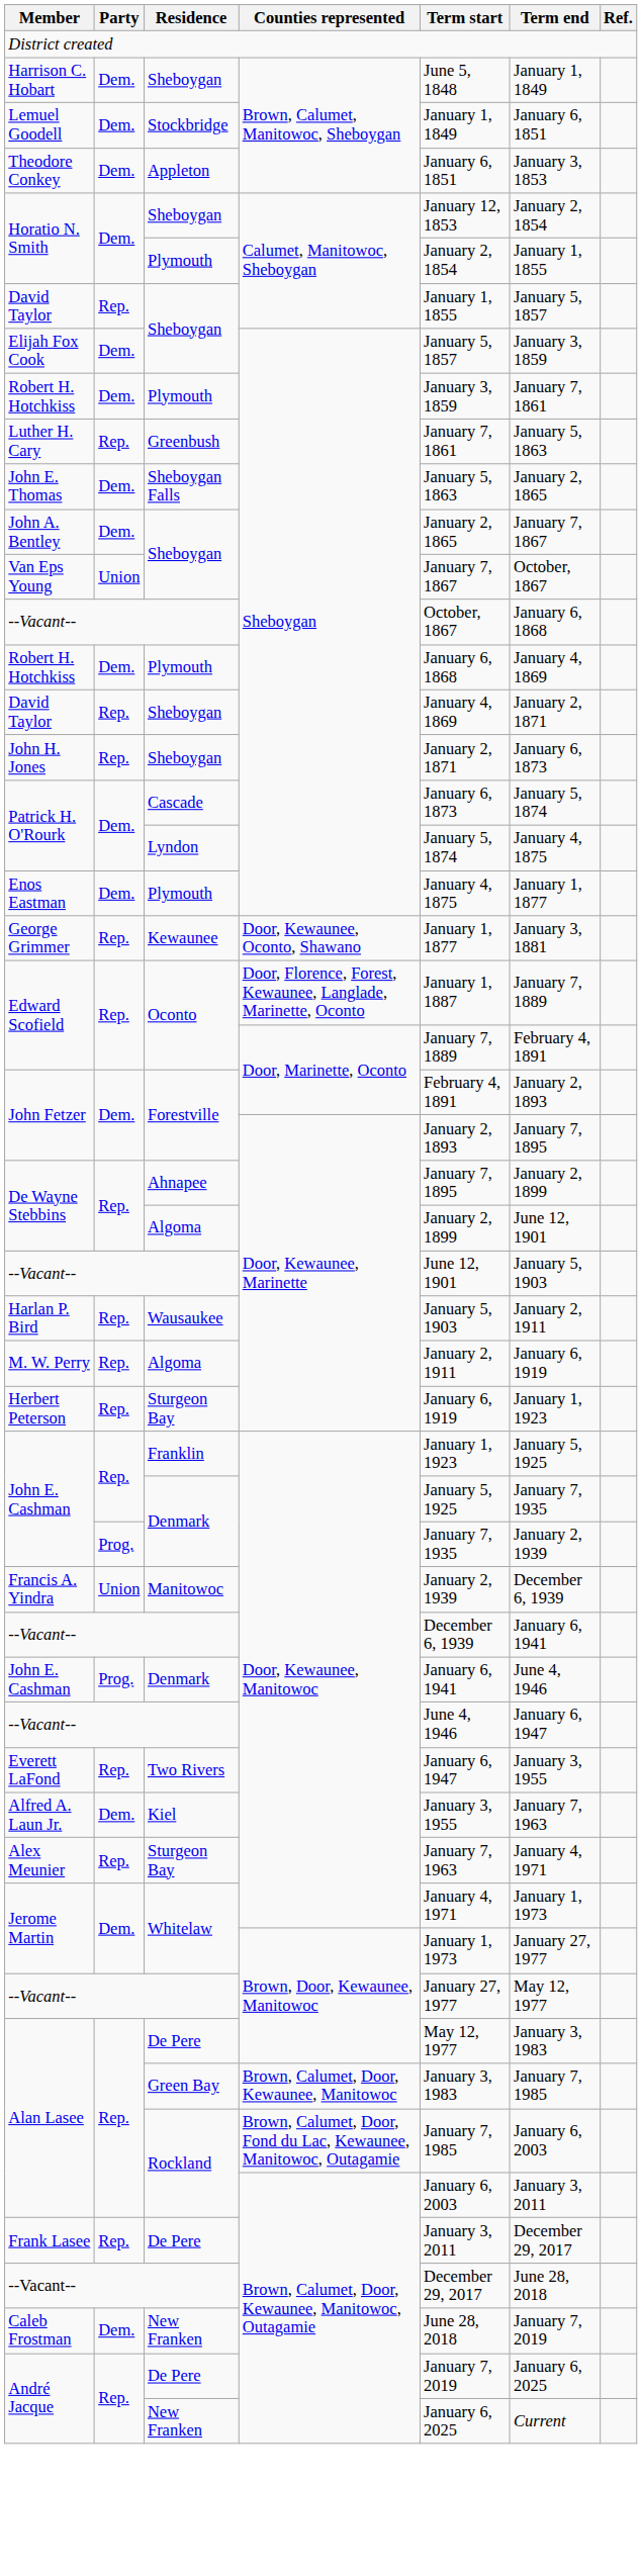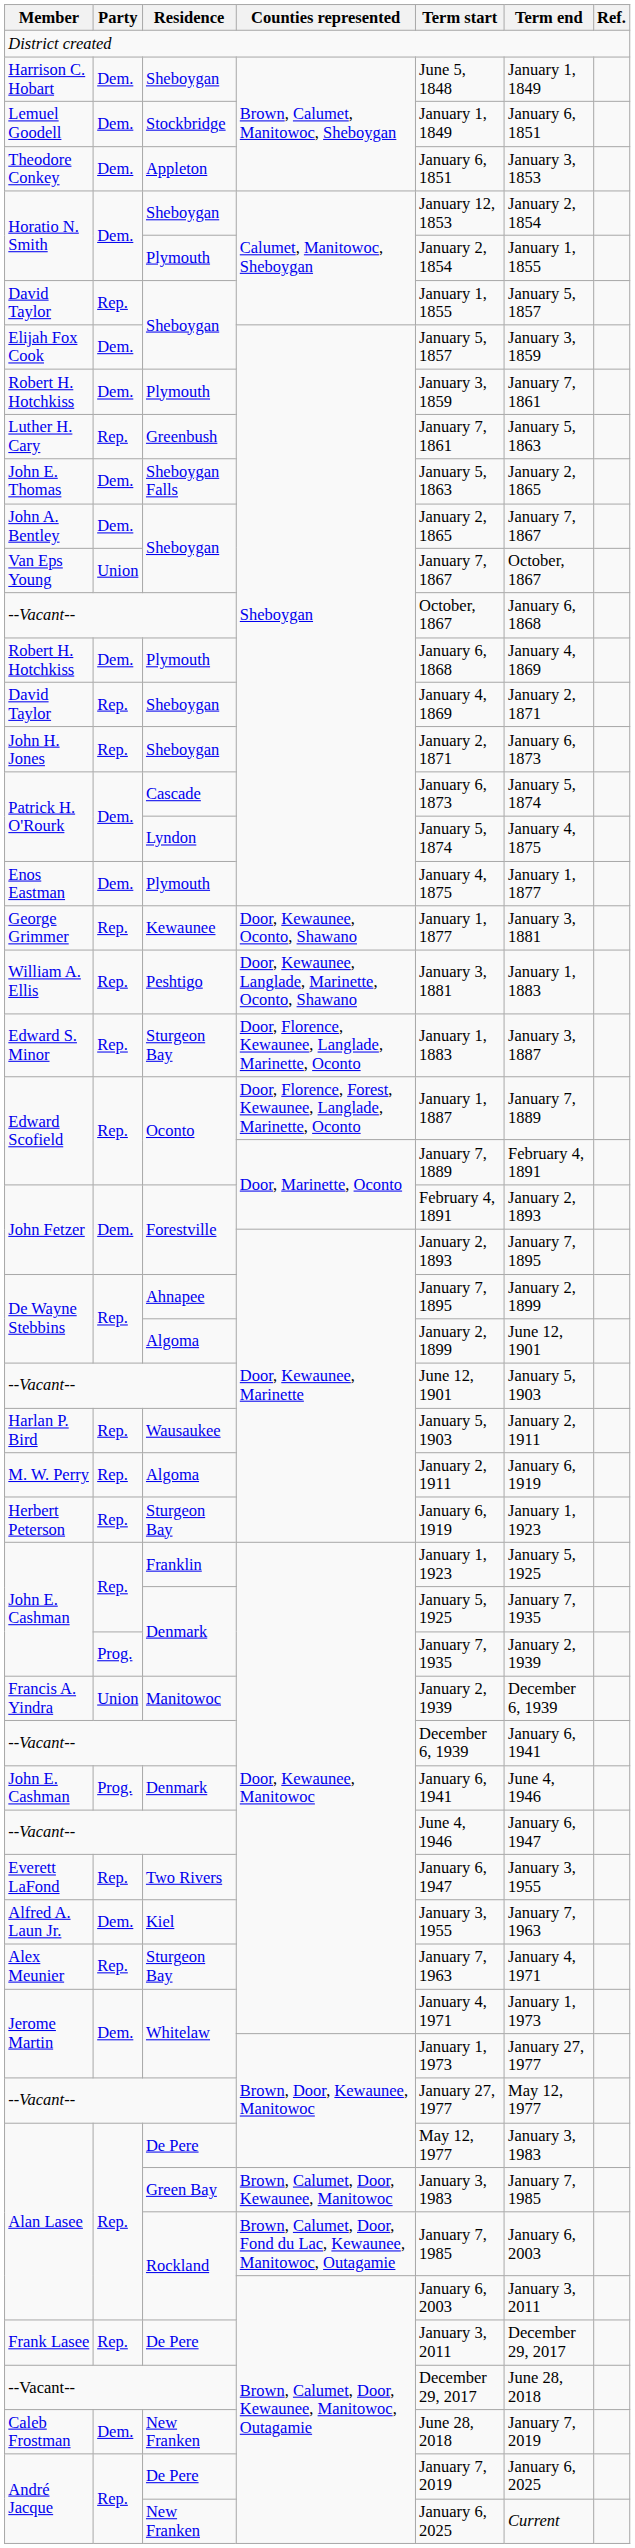 <table class="wikitable">
 <tr>
 <th>Member</th>
 <th>Party</th>
 <th>Residence</th>
 <th>Counties represented</th>
 <th>Term start</th>
 <th>Term end</th>
 <th>Ref.</th>
 </tr>
 <tr>
 <td colspan="7"><em>District created</em></td>
 </tr>
 <tr>
 <td><a href='#'>Harrison C. Hobart</a></td>
 <td><a href='#'>Dem.</a></td>
 <td><a href='#'>Sheboygan</a></td>
 <td rowspan="3"><a href='#'>Brown</a>, <a href='#'>Calumet</a>, <a href='#'>Manitowoc</a>, <a href='#'>Sheboygan</a></td>
 <td>June 5, 1848</td>
 <td>January 1, 1849</td>
 <td></td>
 </tr>
 <tr>
 <td><a href='#'>Lemuel Goodell</a></td>
 <td><a href='#'>Dem.</a></td>
 <td><a href='#'>Stockbridge</a></td>
 <td>January 1, 1849</td>
 <td>January 6, 1851</td>
 <td></td>
 </tr>
 <tr>
 <td><a href='#'>Theodore Conkey</a></td>
 <td><a href='#'>Dem.</a></td>
 <td><a href='#'>Appleton</a></td>
 <td>January 6, 1851</td>
 <td>January 3, 1853</td>
 <td></td>
 </tr>
 <tr>
 <td rowspan="2"><a href='#'>Horatio N. Smith</a></td>
 <td rowspan="2" ><a href='#'>Dem.</a></td>
 <td><a href='#'>Sheboygan</a></td>
 <td rowspan="3"><a href='#'>Calumet</a>, <a href='#'>Manitowoc</a>, <a href='#'>Sheboygan</a></td>
 <td>January 12, 1853</td>
 <td>January 2, 1854</td>
 <td></td>
 </tr>
 <tr>
 <td><a href='#'>Plymouth</a></td>
 <td>January 2, 1854</td>
 <td>January 1, 1855</td>
 <td></td>
 </tr>
 <tr>
 <td><a href='#'>David Taylor</a></td>
 <td><a href='#'>Rep.</a></td>
 <td rowspan="2"><a href='#'>Sheboygan</a></td>
 <td>January 1, 1855</td>
 <td>January 5, 1857</td>
 <td></td>
 </tr>
 <tr>
 <td><a href='#'>Elijah Fox Cook</a></td>
 <td><a href='#'>Dem.</a></td>
 <td rowspan="13"><a href='#'>Sheboygan</a></td>
 <td>January 5, 1857</td>
 <td>January 3, 1859</td>
 <td></td>
 </tr>
 <tr>
 <td><a href='#'>Robert H. Hotchkiss</a></td>
 <td><a href='#'>Dem.</a></td>
 <td><a href='#'>Plymouth</a></td>
 <td>January 3, 1859</td>
 <td>January 7, 1861</td>
 <td></td>
 </tr>
 <tr>
 <td><a href='#'>Luther H. Cary</a></td>
 <td><a href='#'>Rep.</a></td>
 <td><a href='#'>Greenbush</a></td>
 <td>January 7, 1861</td>
 <td>January 5, 1863</td>
 <td></td>
 </tr>
 <tr>
 <td><a href='#'>John E. Thomas</a></td>
 <td><a href='#'>Dem.</a></td>
 <td><a href='#'>Sheboygan Falls</a></td>
 <td>January 5, 1863</td>
 <td>January 2, 1865</td>
 <td></td>
 </tr>
 <tr>
 <td><a href='#'>John A. Bentley</a></td>
 <td><a href='#'>Dem.</a></td>
 <td rowspan="2"><a href='#'>Sheboygan</a></td>
 <td>January 2, 1865</td>
 <td>January 7, 1867</td>
 <td></td>
 </tr>
 <tr>
 <td><a href='#'>Van Eps Young</a></td>
 <td><a href='#'>Union</a></td>
 <td>January 7, 1867</td>
 <td>October, 1867</td>
 <td></td>
 </tr>
 <tr>
 <td colspan="3"><em>--Vacant--</em></td>
 <td>October, 1867</td>
 <td>January 6, 1868</td>
 <td></td>
 </tr>
 <tr>
 <td><a href='#'>Robert H. Hotchkiss</a></td>
 <td><a href='#'>Dem.</a></td>
 <td><a href='#'>Plymouth</a></td>
 <td>January 6, 1868</td>
 <td>January 4, 1869</td>
 <td></td>
 </tr>
 <tr>
 <td><a href='#'>David Taylor</a></td>
 <td><a href='#'>Rep.</a></td>
 <td><a href='#'>Sheboygan</a></td>
 <td>January 4, 1869</td>
 <td>January 2, 1871</td>
 <td></td>
 </tr>
 <tr>
 <td><a href='#'>John H. Jones</a></td>
 <td><a href='#'>Rep.</a></td>
 <td><a href='#'>Sheboygan</a></td>
 <td>January 2, 1871</td>
 <td>January 6, 1873</td>
 <td></td>
 </tr>
 <tr>
 <td rowspan="2"><a href='#'>Patrick H. O'Rourk</a></td>
 <td rowspan="2" ><a href='#'>Dem.</a></td>
 <td><a href='#'>Cascade</a></td>
 <td>January 6, 1873</td>
 <td>January 5, 1874</td>
 <td></td>
 </tr>
 <tr>
 <td><a href='#'>Lyndon</a></td>
 <td>January 5, 1874</td>
 <td>January 4, 1875</td>
 <td></td>
 </tr>
 <tr>
 <td><a href='#'>Enos Eastman</a></td>
 <td><a href='#'>Dem.</a></td>
 <td><a href='#'>Plymouth</a></td>
 <td>January 4, 1875</td>
 <td>January 1, 1877</td>
 <td></td>
 </tr>
 <tr>
 <td><a href='#'>George Grimmer</a></td>
 <td><a href='#'>Rep.</a></td>
 <td><a href='#'>Kewaunee</a></td>
 <td><a href='#'>Door</a>, <a href='#'>Kewaunee</a>, <a href='#'>Oconto</a>, <a href='#'>Shawano</a></td>
 <td>January 1, 1877</td>
 <td>January 3, 1881</td>
+<td></td>
+</tr>
+<tr>
+<td><a href='#'>William A. Ellis</a></td>
+<td><a href='#'>Rep.</a></td>
+<td><a href='#'>Peshtigo</a></td>
+<td><a href='#'>Door</a>, <a href='#'>Kewaunee</a>, <a href='#'>Langlade</a>, <a href='#'>Marinette</a>, <a href='#'>Oconto</a>, <a href='#'>Shawano</a></td>
+<td>January 3, 1881</td>
+<td>January 1, 1883</td>
+<td></td>
+</tr>
+<tr>
+<td><a href='#'>Edward S. Minor</a></td>
+<td><a href='#'>Rep.</a></td>
+<td><a href='#'>Sturgeon Bay</a></td>
+<td><a href='#'>Door</a>, <a href='#'>Florence</a>, <a href='#'>Kewaunee</a>, <a href='#'>Langlade</a>, <a href='#'>Marinette</a>, <a href='#'>Oconto</a></td>
+<td>January 1, 1883</td>
+<td>January 3, 1887</td>
 <td></td>
 </tr>
 <tr>
 <td rowspan="2"><a href='#'>Edward Scofield</a></td>
 <td rowspan="2"  ><a href='#'>Rep.</a></td>
 <td rowspan="2"><a href='#'>Oconto</a></td>
 <td><a href='#'>Door</a>, <a href='#'>Florence</a>, <a href='#'>Forest</a>, <a href='#'>Kewaunee</a>, <a href='#'>Langlade</a>, <a href='#'>Marinette</a>, <a href='#'>Oconto</a></td>
 <td>January 1, 1887</td>
 <td>January 7, 1889</td>
 <td></td>
 </tr>
 <tr>
 <td rowspan="2"><a href='#'>Door</a>, <a href='#'>Marinette</a>, <a href='#'>Oconto</a></td>
 <td>January 7, 1889</td>
 <td>February 4, 1891</td>
 <td></td>
 </tr>
 <tr>
 <td rowspan="2"><a href='#'>John Fetzer</a></td>
 <td rowspan="2" ><a href='#'>Dem.</a></td>
 <td rowspan="2"><a href='#'>Forestville</a></td>
 <td>February 4, 1891</td>
 <td>January 2, 1893</td>
 <td></td>
 </tr>
 <tr>
 <td rowspan="7"><a href='#'>Door</a>, <a href='#'>Kewaunee</a>, <a href='#'>Marinette</a></td>
 <td>January 2, 1893</td>
 <td>January 7, 1895</td>
 <td></td>
 </tr>
 <tr>
 <td rowspan="2"><a href='#'>De Wayne Stebbins</a></td>
 <td rowspan="2"  ><a href='#'>Rep.</a></td>
 <td><a href='#'>Ahnapee</a></td>
 <td>January 7, 1895</td>
 <td>January 2, 1899</td>
 <td></td>
 </tr>
 <tr>
 <td><a href='#'>Algoma</a></td>
 <td>January 2, 1899</td>
 <td>June 12, 1901</td>
 <td></td>
 </tr>
 <tr>
 <td colspan="3"><em>--Vacant--</em></td>
 <td>June 12, 1901</td>
 <td>January 5, 1903</td>
 <td></td>
 </tr>
 <tr>
 <td><a href='#'>Harlan P. Bird</a></td>
 <td><a href='#'>Rep.</a></td>
 <td><a href='#'>Wausaukee</a></td>
 <td>January 5, 1903</td>
 <td>January 2, 1911</td>
 <td></td>
 </tr>
 <tr>
 <td><a href='#'>M. W. Perry</a></td>
 <td><a href='#'>Rep.</a></td>
 <td><a href='#'>Algoma</a></td>
 <td>January 2, 1911</td>
 <td>January 6, 1919</td>
 <td></td>
 </tr>
 <tr>
 <td><a href='#'>Herbert Peterson</a></td>
 <td><a href='#'>Rep.</a></td>
 <td><a href='#'>Sturgeon Bay</a></td>
 <td>January 6, 1919</td>
 <td>January 1, 1923</td>
 <td></td>
 </tr>
 <tr>
 <td rowspan="3"><a href='#'>John E. Cashman</a></td>
 <td rowspan="2" ><a href='#'>Rep.</a></td>
 <td><a href='#'>Franklin</a></td>
 <td rowspan="11"><a href='#'>Door</a>, <a href='#'>Kewaunee</a>, <a href='#'>Manitowoc</a></td>
 <td>January 1, 1923</td>
 <td>January 5, 1925</td>
 <td></td>
 </tr>
 <tr>
 <td rowspan="2"><a href='#'>Denmark</a></td>
 <td>January 5, 1925</td>
 <td>January 7, 1935</td>
 <td></td>
 </tr>
 <tr>
 <td><a href='#'>Prog.</a></td>
 <td>January 7, 1935</td>
 <td>January 2, 1939</td>
 <td></td>
 </tr>
 <tr>
 <td><a href='#'>Francis A. Yindra</a></td>
 <td><a href='#'>Union</a></td>
 <td><a href='#'>Manitowoc</a></td>
 <td>January 2, 1939</td>
 <td>December 6, 1939</td>
 <td></td>
 </tr>
 <tr>
 <td colspan="3"><em>--Vacant--</em></td>
 <td>December 6, 1939</td>
 <td>January 6, 1941</td>
 <td></td>
 </tr>
 <tr>
 <td><a href='#'>John E. Cashman</a></td>
 <td><a href='#'>Prog.</a></td>
 <td><a href='#'>Denmark</a></td>
 <td>January 6, 1941</td>
 <td>June 4, 1946</td>
 <td></td>
 </tr>
 <tr>
 <td colspan="3"><em>--Vacant--</em></td>
 <td>June 4, 1946</td>
 <td>January 6, 1947</td>
 <td></td>
 </tr>
 <tr>
 <td><a href='#'>Everett LaFond</a></td>
 <td><a href='#'>Rep.</a></td>
 <td><a href='#'>Two Rivers</a></td>
 <td>January 6, 1947</td>
 <td>January 3, 1955</td>
 <td></td>
 </tr>
 <tr>
 <td><a href='#'>Alfred A. Laun Jr.</a></td>
 <td><a href='#'>Dem.</a></td>
 <td><a href='#'>Kiel</a></td>
 <td>January 3, 1955</td>
 <td>January 7, 1963</td>
 <td></td>
 </tr>
 <tr>
 <td><a href='#'>Alex Meunier</a></td>
 <td><a href='#'>Rep.</a></td>
 <td><a href='#'>Sturgeon Bay</a></td>
 <td>January 7, 1963</td>
 <td>January 4, 1971</td>
 <td></td>
 </tr>
 <tr>
 <td rowspan="2"><a href='#'>Jerome Martin</a></td>
 <td rowspan="2"  ><a href='#'>Dem.</a></td>
 <td rowspan="2"><a href='#'>Whitelaw</a></td>
 <td>January 4, 1971</td>
 <td>January 1, 1973</td>
 <td></td>
 </tr>
 <tr>
 <td rowspan="3"><a href='#'>Brown</a>, <a href='#'>Door</a>, <a href='#'>Kewaunee</a>, <a href='#'>Manitowoc</a></td>
 <td>January 1, 1973</td>
 <td>January 27, 1977</td>
 <td></td>
 </tr>
 <tr>
 <td colspan="3"><em>--Vacant--</em></td>
 <td>January 27, 1977</td>
 <td>May 12, 1977</td>
 <td></td>
 </tr>
 <tr>
 <td rowspan="4"><a href='#'>Alan Lasee</a></td>
 <td rowspan="4" ><a href='#'>Rep.</a></td>
 <td><a href='#'>De Pere</a></td>
 <td>May 12, 1977</td>
 <td>January 3, 1983</td>
 <td></td>
 </tr>
 <tr>
 <td><a href='#'>Green Bay</a></td>
 <td><a href='#'>Brown</a>, <a href='#'>Calumet</a>, <a href='#'>Door</a>, <a href='#'>Kewaunee</a>, <a href='#'>Manitowoc</a></td>
 <td>January 3, 1983</td>
 <td>January 7, 1985</td>
 <td></td>
 </tr>
 <tr>
 <td rowspan="2"><a href='#'>Rockland</a></td>
 <td><a href='#'>Brown</a>, <a href='#'>Calumet</a>, <a href='#'>Door</a>, <a href='#'>Fond du Lac</a>, <a href='#'>Kewaunee</a>, <a href='#'>Manitowoc</a>, <a href='#'>Outagamie</a></td>
 <td>January 7, 1985</td>
 <td>January 6, 2003</td>
 <td></td>
 </tr>
 <tr>
 <td rowspan="6"><a href='#'>Brown</a>, <a href='#'>Calumet</a>, <a href='#'>Door</a>, <a href='#'>Kewaunee</a>, <a href='#'>Manitowoc</a>, <a href='#'>Outagamie</a></td>
 <td>January 6, 2003</td>
 <td>January 3, 2011</td>
 <td></td>
 </tr>
 <tr>
 <td><a href='#'>Frank Lasee</a></td>
 <td><a href='#'>Rep.</a></td>
 <td><a href='#'>De Pere</a></td>
 <td>January 3, 2011</td>
 <td>December 29, 2017</td>
 <td></td>
 </tr>
 <tr>
 <td colspan="3">--Vacant--</td>
 <td>December 29, 2017</td>
 <td>June 28, 2018</td>
 <td></td>
 </tr>
 <tr>
 <td><a href='#'>Caleb Frostman</a></td>
 <td><a href='#'>Dem.</a></td>
 <td><a href='#'>New Franken</a></td>
 <td>June 28, 2018</td>
 <td>January 7, 2019</td>
 <td></td>
 </tr>
 <tr>
 <td rowspan="2"><a href='#'>André Jacque</a></td>
 <td rowspan="2" ><a href='#'>Rep.</a></td>
 <td><a href='#'>De Pere</a></td>
 <td>January 7, 2019</td>
 <td>January 6, 2025</td>
 <td></td>
 </tr>
 <tr>
 <td><a href='#'>New Franken</a></td>
 <td>January 6, 2025</td>
 <td><em>Current</em></td>
 <td></td>
 </tr>
 </table>
